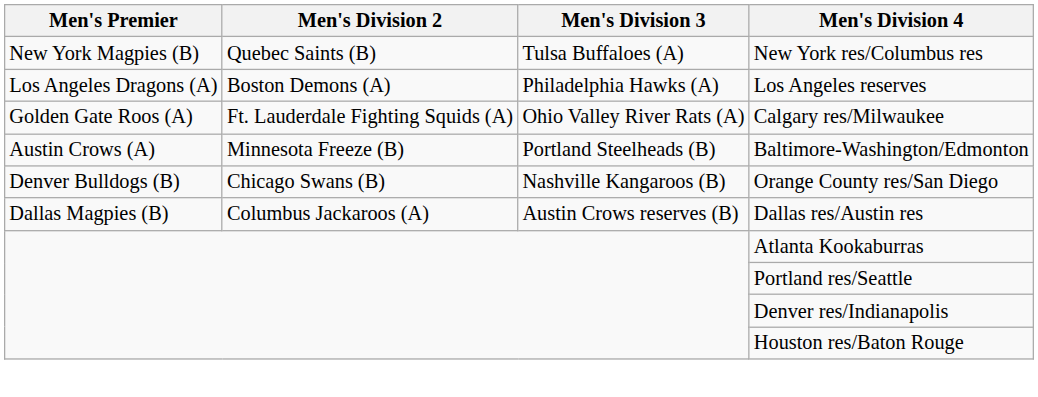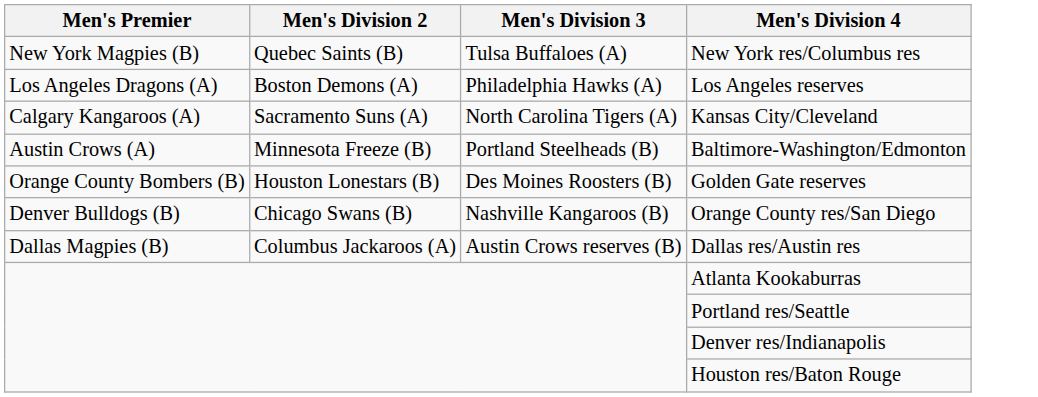 <table class="wikitable">
 <tr>
 <th>Men's Premier</th>
 <th>Men's Division 2</th>
 <th>Men's Division 3</th>
 <th>Men's Division 4</th>
 </tr>
 <tr>
 <td>New York Magpies (B)</td>
 <td>Quebec Saints (B)</td>
 <td>Tulsa Buffaloes (A)</td>
 <td>New York res/Columbus res</td>
 </tr>
 <tr>
 <td>Los Angeles Dragons (A)</td>
 <td>Boston Demons (A)</td>
 <td>Philadelphia Hawks (A)</td>
 <td>Los Angeles reserves</td>
 </tr>
 <tr>
-<td>Golden Gate Roos (A)</td>
-<td>Ft. Lauderdale Fighting Squids (A)</td>
-<td>Ohio Valley River Rats (A)</td>
-<td>Calgary res/Milwaukee</td>
+<td>Calgary Kangaroos (A)</td>
+<td>Sacramento Suns (A)</td>
+<td>North Carolina Tigers (A)</td>
+<td>Kansas City/Cleveland</td>
 </tr>
 <tr>
 <td>Austin Crows (A)</td>
 <td>Minnesota Freeze (B)</td>
 <td>Portland Steelheads (B)</td>
 <td>Baltimore-Washington/Edmonton</td>
+</tr>
+<tr>
+<td>Orange County Bombers (B)</td>
+<td>Houston Lonestars (B)</td>
+<td>Des Moines Roosters (B)</td>
+<td>Golden Gate reserves</td>
 </tr>
 <tr>
 <td>Denver Bulldogs (B)</td>
 <td>Chicago Swans (B)</td>
 <td>Nashville Kangaroos (B)</td>
 <td>Orange County res/San Diego</td>
 </tr>
 <tr>
 <td>Dallas Magpies (B)</td>
 <td>Columbus Jackaroos (A)</td>
 <td>Austin Crows reserves (B)</td>
 <td>Dallas res/Austin res</td>
 </tr>
 <tr>
 <td colspan="3" rowspan="4"></td>
 <td>Atlanta Kookaburras</td>
 </tr>
 <tr>
 <td>Portland res/Seattle</td>
 </tr>
 <tr>
 <td>Denver res/Indianapolis</td>
 </tr>
 <tr>
 <td>Houston res/Baton Rouge</td>
 </tr>
 </table>
